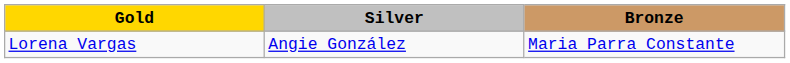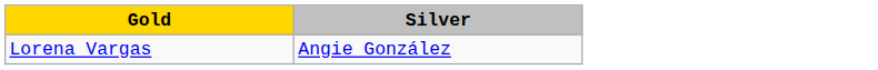 <table class="wikitable" style="text-align:left">
 <tr align="center">
 <td width=200 bgcolor=gold><strong>Gold</strong></td>
 <td width=200 bgcolor=silver><strong>Silver</strong></td>
-<td width=200 bgcolor=CC9966><strong>Bronze</strong></td>
 </tr>
 <tr>
 <td><a href='#'>Lorena Vargas</a><br><em></em></td>
 <td><a href='#'>Angie González</a><br><em></em></td>
-<td><a href='#'>Maria Parra Constante</a><br><em></em></td>
 </tr>
 </table>
